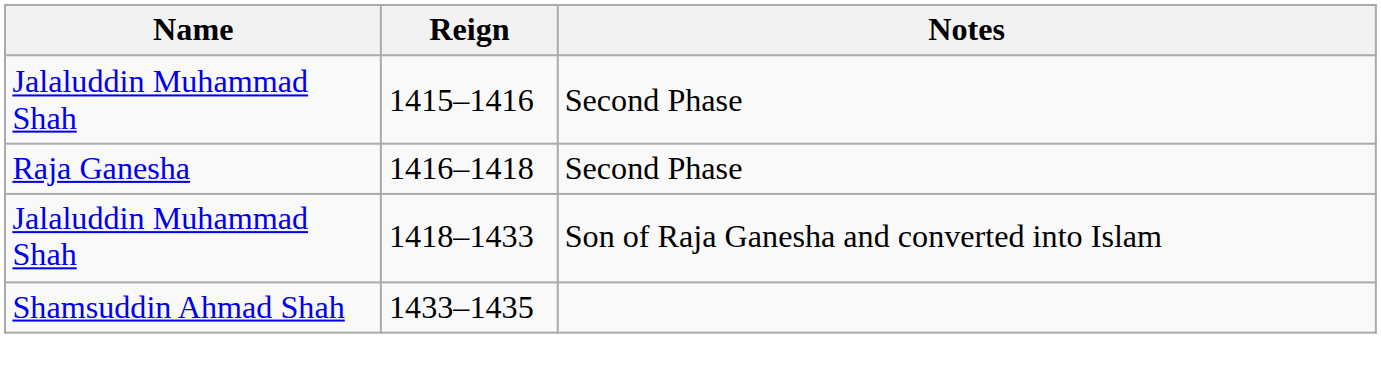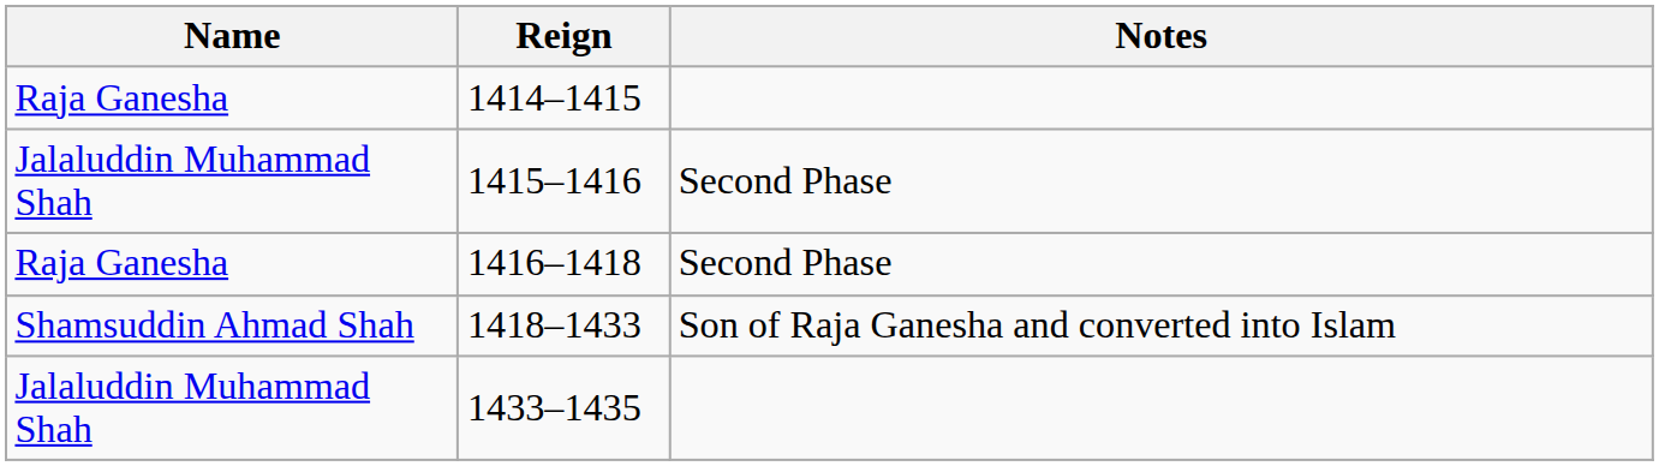 <table class="wikitable">
 <tr>
 <th width="180">Name</th>
 <th width="80">Reign</th>
 <th width="400">Notes</th>
+</tr>
+<tr>
+<td><a href='#'>Raja Ganesha</a></td>
+<td>1414–1415</td>
+<td></td>
 </tr>
 <tr>
 <td><a href='#'>Jalaluddin Muhammad Shah</a></td>
 <td>1415–1416</td>
 <td>Second Phase</td>
 </tr>
 <tr>
 <td><a href='#'>Raja Ganesha</a></td>
 <td>1416–1418</td>
 <td>Second Phase</td>
 </tr>
 <tr>
-<td><a href='#'>Jalaluddin Muhammad Shah</a></td>
+<td><a href='#'>Shamsuddin Ahmad Shah</a></td>
 <td>1418–1433</td>
 <td>Son of Raja Ganesha and converted into Islam</td>
 </tr>
 <tr>
-<td><a href='#'>Shamsuddin Ahmad Shah</a></td>
+<td><a href='#'>Jalaluddin Muhammad Shah</a></td>
 <td>1433–1435</td>
 <td></td>
 </tr>
 </table>
